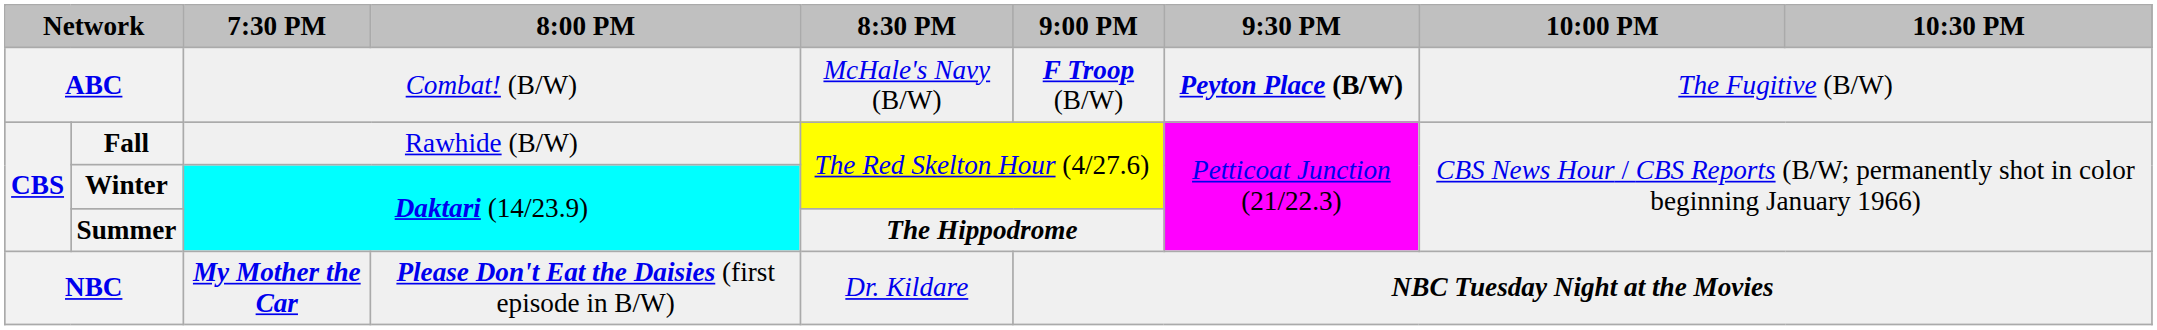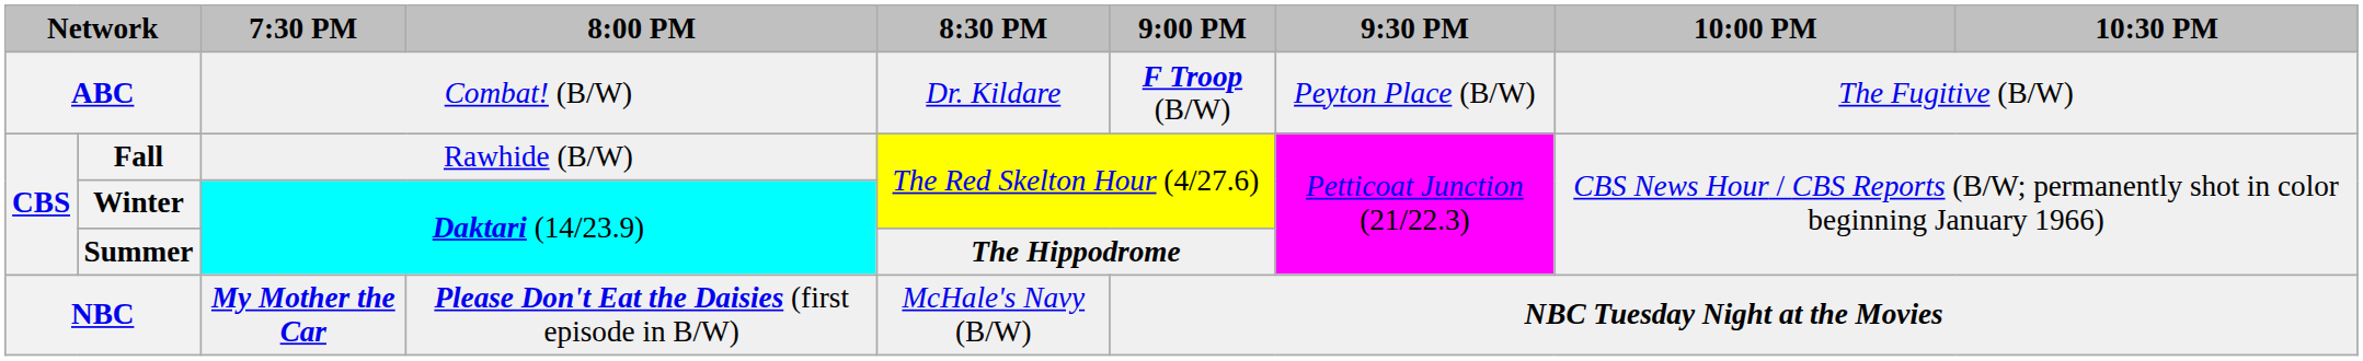 <table class="wikitable" style="width:100%;margin-right:0;text-align:center">
 <tr>
 <th colspan="2" style="background-color:#C0C0C0;text-align:center">Network</th>
 <th style="background-color:#C0C0C0;text-align:center">7:30 PM</th>
 <th style="background-color:#C0C0C0;text-align:center">8:00 PM</th>
 <th style="background-color:#C0C0C0;text-align:center">8:30 PM</th>
 <th style="background-color:#C0C0C0;text-align:center">9:00 PM</th>
 <th style="background-color:#C0C0C0;text-align:center">9:30 PM</th>
 <th style="background-color:#C0C0C0;text-align:center">10:00 PM</th>
 <th style="background-color:#C0C0C0;text-align:center">10:30 PM</th>
 </tr>
 <tr>
 <th colspan="2"><a href='#'>ABC</a></th>
 <td bgcolor="#F0F0F0" colspan="2"><em><a href='#'>Combat!</a></em> (B/W)</td>
-<td bgcolor="#F0F0F0"><em><a href='#'>McHale's Navy</a></em> (B/W)</td>
+<td bgcolor="#F0F0F0"><em><a href='#'>Dr. Kildare</a></em></td>
 <td bgcolor="#F0F0F0"><strong><em><a href='#'>F Troop</a></em></strong> (B/W)</td>
-<td bgcolor="#F0F0F0"><strong><em><a href='#'>Peyton Place</a></em> (B/W)</strong></td>
+<td bgcolor="#F0F0F0"><em><a href='#'>Peyton Place</a></em> (B/W)</td>
 <td bgcolor="#F0F0F0" colspan="2"><em><a href='#'>The Fugitive</a></em> (B/W)</td>
 </tr>
 <tr>
 <th rowspan="3"><a href='#'>CBS</a></th>
 <th>Fall</th>
 <td bgcolor="#F0F0F0" colspan="2"><em><a href='#'></em>Rawhide<em></a></em> (B/W)</td>
 <td bgcolor="#FFFF00" rowspan="2" colspan="2"><em><a href='#'>The Red Skelton Hour</a></em> (4/27.6)</td>
 <td rowspan="3" bgcolor="#FF00FF"><em><a href='#'>Petticoat Junction</a></em> (21/22.3)</td>
 <td colspan="2" rowspan="3" bgcolor="#F0F0F0"><em><a href='#'>CBS News Hour</em> / <em>CBS Reports</a></em> (B/W; permanently shot in color beginning January 1966)</td>
 </tr>
 <tr>
 <th>Winter</th>
 <td colspan="2" rowspan="2" bgcolor="#00FFFF"><strong><em><a href='#'>Daktari</a></em></strong> (14/23.9)</td>
 </tr>
 <tr>
 <th>Summer</th>
 <td colspan="2" bgcolor="#F0F0F0"><strong><em>The Hippodrome</em></strong></td>
 </tr>
 <tr>
 <th colspan="2"><a href='#'>NBC</a></th>
 <td bgcolor="#F0F0F0"><strong><em><a href='#'>My Mother the Car</a></em></strong></td>
 <td bgcolor="#F0F0F0"><strong><em><a href='#'>Please Don't Eat the Daisies</a></em></strong> (first episode in B/W)</td>
-<td bgcolor="#F0F0F0"><em><a href='#'>Dr. Kildare</a></em></td>
+<td bgcolor="#F0F0F0"><em><a href='#'>McHale's Navy</a></em> (B/W)</td>
 <td bgcolor="#F0F0F0" colspan="4"><strong><em>NBC Tuesday Night at the Movies</em></strong></td>
 </tr>
 </table>
